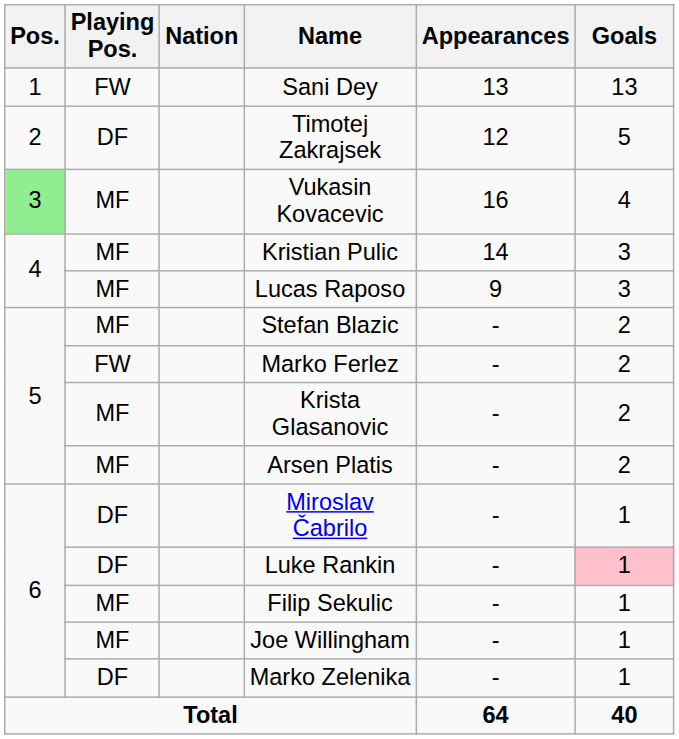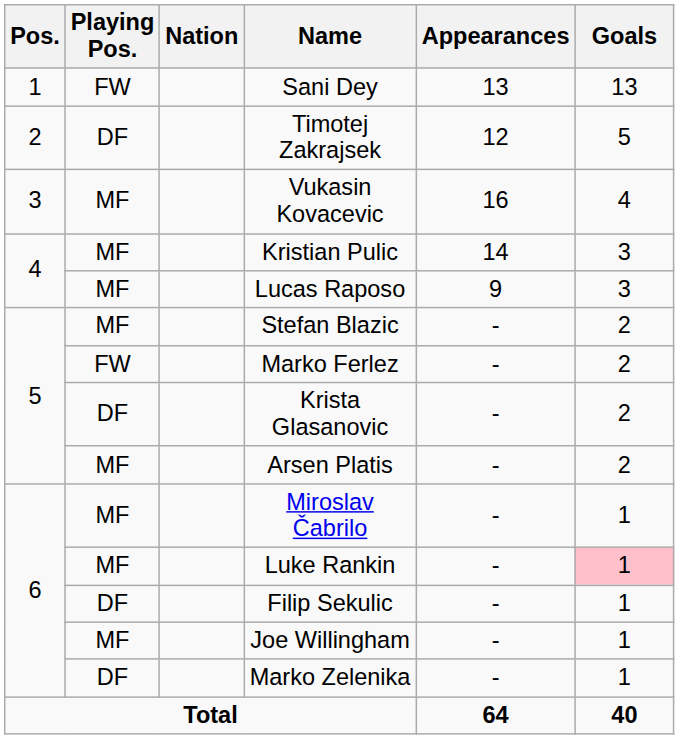 <table class="wikitable sortable" style="text-align:center;">
 <tr>
 <th width=15>Pos.</th>
 <th width=15>Playing Pos.</th>
 <th width=15>Nation</th>
 <th width=110>Name</th>
 <th width=50>Appearances</th>
 <th width=60>Goals</th>
 </tr>
 <tr>
 <td>1</td>
 <td>FW</td>
 <td></td>
 <td>Sani Dey</td>
 <td>13</td>
 <td>13</td>
 </tr>
 <tr>
 <td>2</td>
 <td>DF</td>
 <td></td>
 <td>Timotej Zakrajsek</td>
 <td>12</td>
 <td>5</td>
 </tr>
 <tr>
-<td style="background: lightgreen;">3</td>
+<td>3</td>
 <td>MF</td>
 <td></td>
 <td>Vukasin Kovacevic</td>
 <td>16</td>
 <td>4</td>
 </tr>
 <tr>
 <td rowspan=2>4</td>
 <td>MF</td>
 <td></td>
 <td>Kristian Pulic</td>
 <td>14</td>
 <td>3</td>
 </tr>
 <tr>
 <td>MF</td>
 <td></td>
 <td>Lucas Raposo</td>
 <td>9</td>
 <td>3</td>
 </tr>
 <tr>
 <td rowspan=4>5</td>
 <td>MF</td>
 <td></td>
 <td>Stefan Blazic</td>
 <td>-</td>
 <td>2</td>
 </tr>
 <tr>
 <td>FW</td>
 <td></td>
 <td>Marko Ferlez</td>
 <td>-</td>
 <td>2</td>
 </tr>
 <tr>
-<td>MF</td>
+<td>DF</td>
 <td></td>
 <td>Krista Glasanovic</td>
 <td>-</td>
 <td>2</td>
 </tr>
 <tr>
 <td>MF</td>
 <td></td>
 <td>Arsen Platis</td>
 <td>-</td>
 <td>2</td>
 </tr>
 <tr>
 <td rowspan=5>6</td>
-<td>DF</td>
+<td>MF</td>
 <td></td>
 <td><a href='#'>Miroslav Čabrilo</a></td>
 <td>-</td>
 <td>1</td>
 </tr>
 <tr>
-<td>DF</td>
+<td>MF</td>
 <td></td>
 <td>Luke Rankin</td>
 <td>-</td>
 <td style="background: pink;">1</td>
 </tr>
 <tr>
-<td>MF</td>
+<td>DF</td>
 <td></td>
 <td>Filip Sekulic</td>
 <td>-</td>
 <td>1</td>
 </tr>
 <tr>
 <td>MF</td>
 <td></td>
 <td>Joe Willingham</td>
 <td>-</td>
 <td>1</td>
 </tr>
 <tr>
 <td>DF</td>
 <td></td>
 <td>Marko Zelenika</td>
 <td>-</td>
 <td>1</td>
 </tr>
 <tr>
 <td colspan=4><strong>Total</strong></td>
 <td><strong>64</strong></td>
 <td><strong>40</strong></td>
 </tr>
 </table>
